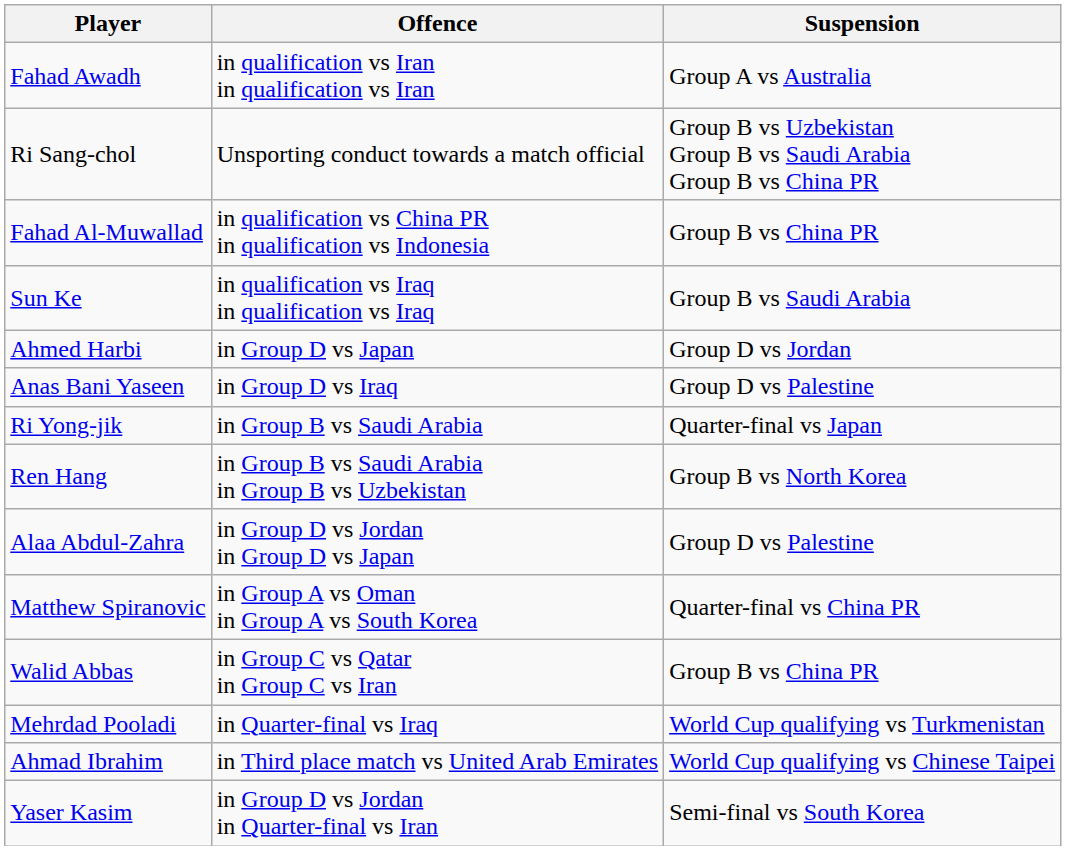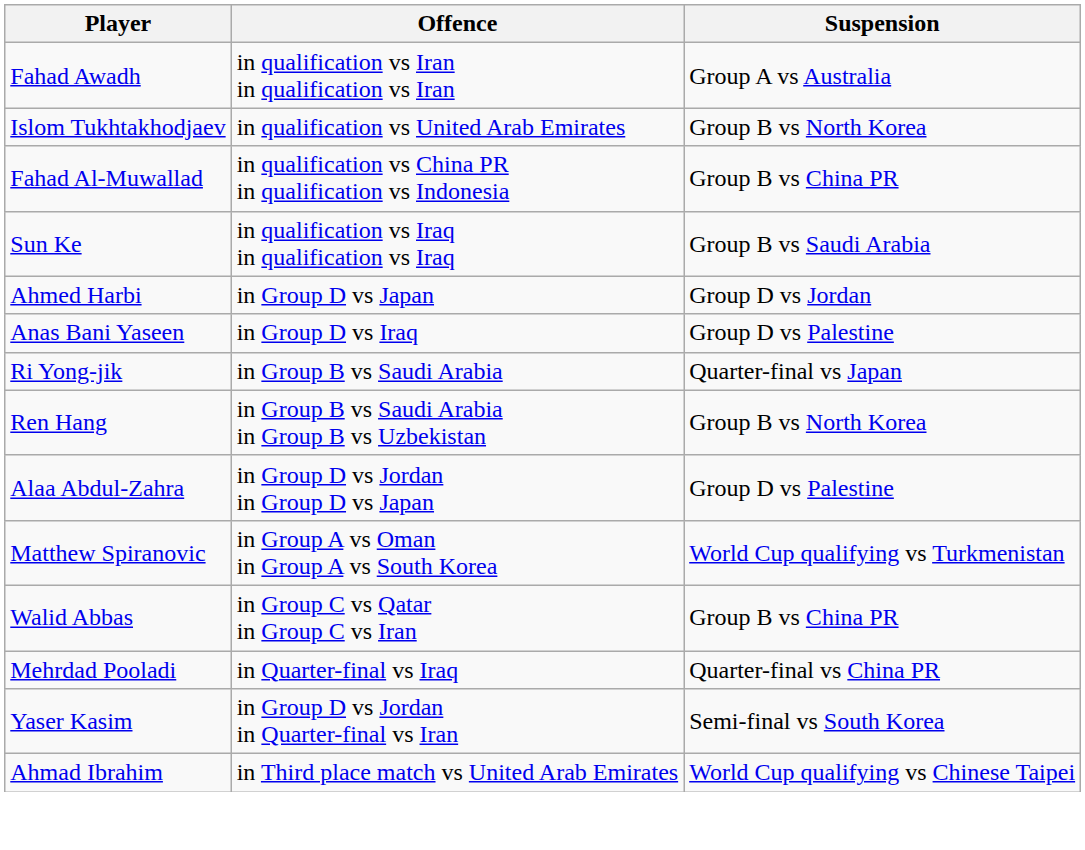 <table class="wikitable">
 <tr>
 <th>Player</th>
 <th>Offence</th>
 <th>Suspension</th>
 </tr>
 <tr>
 <td> <a href='#'>Fahad Awadh</a></td>
 <td> in <a href='#'>qualification</a> vs <a href='#'>Iran</a><br> in <a href='#'>qualification</a> vs <a href='#'>Iran</a></td>
 <td>Group A vs <a href='#'>Australia</a></td>
 </tr>
 <tr>
-<td> Ri Sang-chol</td>
-<td>Unsporting conduct towards a match official</td>
-<td>Group B vs <a href='#'>Uzbekistan</a><br>Group B vs <a href='#'>Saudi Arabia</a><br>Group B vs <a href='#'>China PR</a></td>
+<td> <a href='#'>Islom Tukhtakhodjaev</a></td>
+<td> in <a href='#'>qualification</a> vs <a href='#'>United Arab Emirates</a></td>
+<td>Group B vs <a href='#'>North Korea</a></td>
 </tr>
 <tr>
 <td> <a href='#'>Fahad Al-Muwallad</a></td>
 <td> in <a href='#'>qualification</a> vs <a href='#'>China PR</a><br> in <a href='#'>qualification</a> vs <a href='#'>Indonesia</a></td>
 <td>Group B vs <a href='#'>China PR</a></td>
 </tr>
 <tr>
 <td> <a href='#'>Sun Ke</a></td>
 <td> in <a href='#'>qualification</a> vs <a href='#'>Iraq</a><br> in <a href='#'>qualification</a> vs <a href='#'>Iraq</a></td>
 <td>Group B vs <a href='#'>Saudi Arabia</a></td>
 </tr>
 <tr>
 <td> <a href='#'>Ahmed Harbi</a></td>
 <td> in <a href='#'>Group D</a> vs <a href='#'>Japan</a></td>
 <td>Group D vs <a href='#'>Jordan</a></td>
 </tr>
 <tr>
 <td> <a href='#'>Anas Bani Yaseen</a></td>
 <td> in <a href='#'>Group D</a> vs <a href='#'>Iraq</a></td>
 <td>Group D vs <a href='#'>Palestine</a></td>
 </tr>
 <tr>
 <td> <a href='#'>Ri Yong-jik</a></td>
 <td> in <a href='#'>Group B</a> vs <a href='#'>Saudi Arabia</a></td>
 <td>Quarter-final vs <a href='#'>Japan</a></td>
 </tr>
 <tr>
 <td> <a href='#'>Ren Hang</a></td>
 <td> in <a href='#'>Group B</a> vs <a href='#'>Saudi Arabia</a><br> in <a href='#'>Group B</a> vs <a href='#'>Uzbekistan</a></td>
 <td>Group B vs <a href='#'>North Korea</a></td>
 </tr>
 <tr>
 <td> <a href='#'>Alaa Abdul-Zahra</a></td>
 <td> in <a href='#'>Group D</a> vs <a href='#'>Jordan</a><br> in <a href='#'>Group D</a> vs <a href='#'>Japan</a></td>
 <td>Group D vs <a href='#'>Palestine</a></td>
 </tr>
 <tr>
 <td> <a href='#'>Matthew Spiranovic</a></td>
 <td> in <a href='#'>Group A</a> vs <a href='#'>Oman</a><br> in <a href='#'>Group A</a> vs <a href='#'>South Korea</a></td>
-<td>Quarter-final vs <a href='#'>China PR</a></td>
+<td><a href='#'>World Cup qualifying</a> vs <a href='#'>Turkmenistan</a></td>
 </tr>
 <tr>
 <td> <a href='#'>Walid Abbas</a></td>
 <td> in <a href='#'>Group C</a> vs <a href='#'>Qatar</a><br> in <a href='#'>Group C</a> vs <a href='#'>Iran</a></td>
 <td>Group B vs <a href='#'>China PR</a></td>
 </tr>
 <tr>
 <td> <a href='#'>Mehrdad Pooladi</a></td>
 <td> in <a href='#'>Quarter-final</a> vs <a href='#'>Iraq</a></td>
-<td><a href='#'>World Cup qualifying</a> vs <a href='#'>Turkmenistan</a></td>
+<td>Quarter-final vs <a href='#'>China PR</a></td>
+</tr>
+<tr>
+<td> <a href='#'>Yaser Kasim</a></td>
+<td> in <a href='#'>Group D</a> vs <a href='#'>Jordan</a><br> in <a href='#'>Quarter-final</a> vs <a href='#'>Iran</a></td>
+<td>Semi-final vs <a href='#'>South Korea</a></td>
 </tr>
 <tr>
 <td> <a href='#'>Ahmad Ibrahim</a></td>
 <td> in <a href='#'>Third place match</a> vs <a href='#'>United Arab Emirates</a></td>
 <td><a href='#'>World Cup qualifying</a> vs <a href='#'>Chinese Taipei</a></td>
 </tr>
-<tr>
-<td> <a href='#'>Yaser Kasim</a></td>
-<td> in <a href='#'>Group D</a> vs <a href='#'>Jordan</a><br> in <a href='#'>Quarter-final</a> vs <a href='#'>Iran</a></td>
-<td>Semi-final vs <a href='#'>South Korea</a></td>
-</tr>
 </table>
